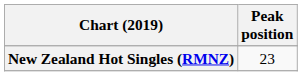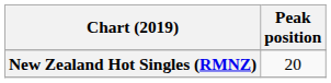 <table class="wikitable sortable plainrowheaders" style="text-align:center">
 <tr>
 <th scope="col">Chart (2019)</th>
 <th scope="col">Peak<br>position</th>
 </tr>
 <tr>
 </tr>
 <tr>
 <th scope="row">New Zealand Hot Singles (<a href='#'>RMNZ</a>)</th>
-<td>23</td>
+<td>20</td>
 </tr>
 <tr>
 </tr>
 <tr>
 </tr>
 </table>
